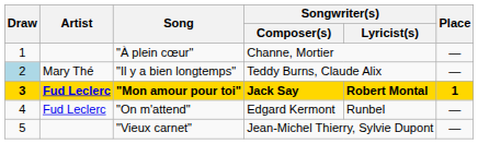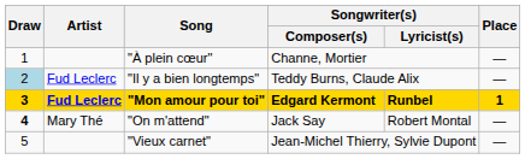 <table class="sortable wikitable" style="margin: 1em auto 1em auto">
 <tr bgcolor="#CCCCCC">
 <th rowspan="2">Draw</th>
 <th rowspan="2">Artist</th>
 <th rowspan="2">Song</th>
 <th colspan="2">Songwriter(s)</th>
 <th rowspan="2">Place</th>
 </tr>
 <tr>
 <th>Composer(s)</th>
 <th>Lyricist(s)</th>
 </tr>
 <tr>
 <td align="center">1</td>
 <td></td>
 <td>"À plein cœur"</td>
 <td colspan="2">Channe, Mortier</td>
 <td align="center">—</td>
 </tr>
 <tr>
 <td align="center" style="background: lightblue;">2</td>
-<td>Mary Thé</td>
+<td><a href='#'>Fud Leclerc</a></td>
 <td>"Il y a bien longtemps"</td>
 <td colspan="2">Teddy Burns, Claude Alix</td>
 <td align="center">—</td>
 </tr>
 <tr style="font-weight:bold; background:gold;">
 <td align="center">3</td>
 <td><a href='#'>Fud Leclerc</a></td>
 <td>"Mon amour pour toi"</td>
-<td>Jack Say</td>
-<td>Robert Montal</td>
+<td>Edgard Kermont</td>
+<td>Runbel</td>
 <td align="center">1</td>
 </tr>
 <tr>
-<td align="center">4</td>
-<td><a href='#'>Fud Leclerc</a></td>
+<td align="center"><strong>4</strong></td>
+<td>Mary Thé</td>
 <td>"On m'attend"</td>
-<td>Edgard Kermont</td>
-<td>Runbel</td>
+<td>Jack Say</td>
+<td>Robert Montal</td>
 <td align="center">—</td>
 </tr>
 <tr>
 <td align="center">5</td>
 <td></td>
 <td>"Vieux carnet"</td>
 <td colspan="2">Jean-Michel Thierry, Sylvie Dupont</td>
 <td align="center">—</td>
 </tr>
 </table>
